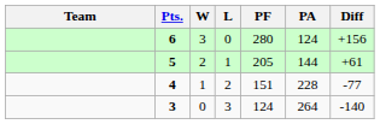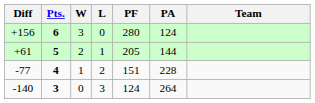 <table class=wikitable style="font-size:90%;">
 <tr align=center>
-<th width=150px>Team</th>
+<th width=40px>Diff</th>
 <th width=30px><a href='#'>Pts.</a></th>
 <th width=20px>W</th>
 <th width=20px>L</th>
 <th width=40px>PF</th>
 <th width=40px>PA</th>
-<th width=40px>Diff</th>
+<th width=150px>Team</th>
 </tr>
 <tr align=center bgcolor="#ccffcc">
-<td align=left></td>
+<td>+156</td>
 <td><strong>6</strong></td>
 <td>3</td>
 <td>0</td>
 <td>280</td>
 <td>124</td>
-<td>+156</td>
+<td align=left></td>
 </tr>
 <tr align=center bgcolor="#ccffcc">
-<td align=left></td>
+<td>+61</td>
 <td><strong>5</strong></td>
 <td>2</td>
 <td>1</td>
 <td>205</td>
 <td>144</td>
-<td>+61</td>
+<td align=left></td>
 </tr>
 <tr align=center>
-<td align=left></td>
+<td>-77</td>
 <td><strong>4</strong></td>
 <td>1</td>
 <td>2</td>
 <td>151</td>
 <td>228</td>
-<td>-77</td>
+<td align=left></td>
 </tr>
 <tr align=center>
-<td align=left></td>
+<td>-140</td>
 <td><strong>3</strong></td>
 <td>0</td>
 <td>3</td>
 <td>124</td>
 <td>264</td>
-<td>-140</td>
+<td align=left></td>
 </tr>
 </table>
